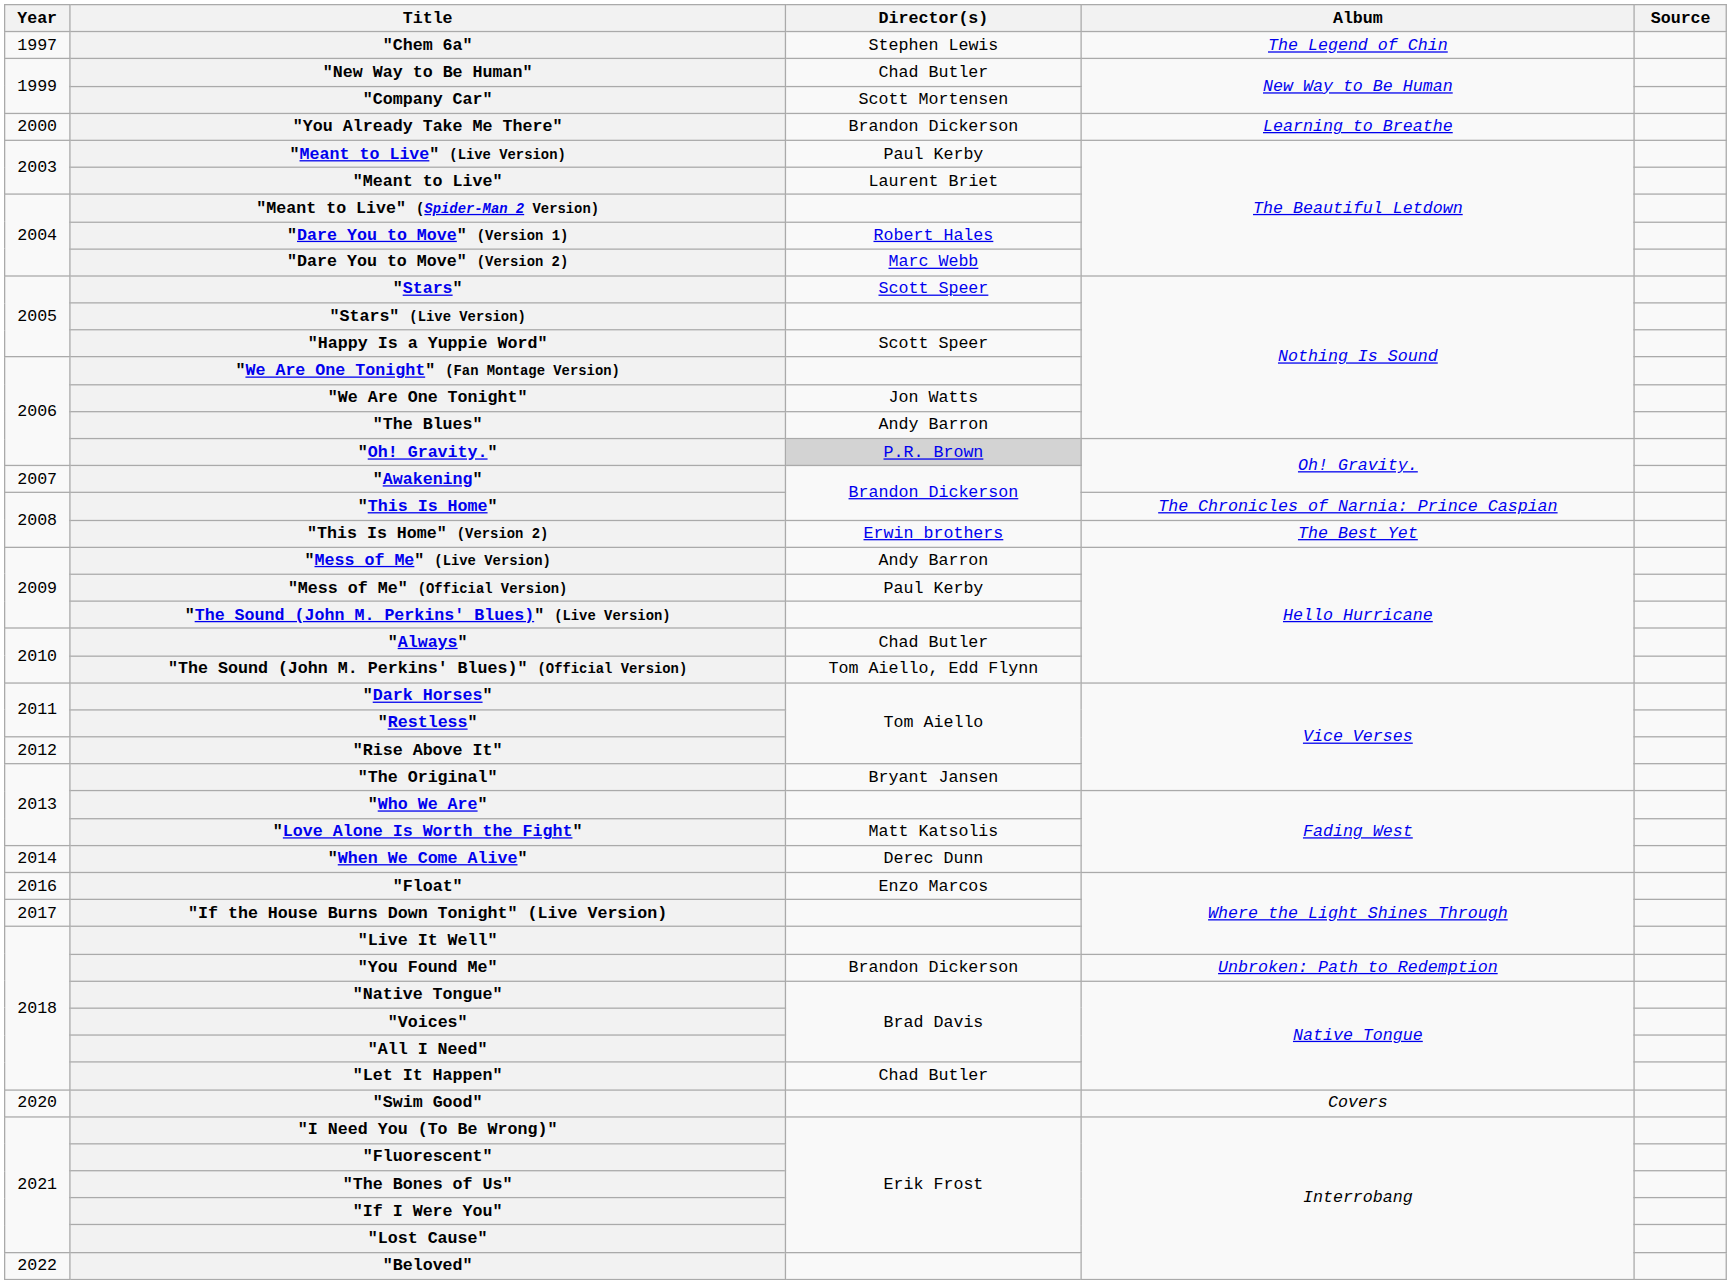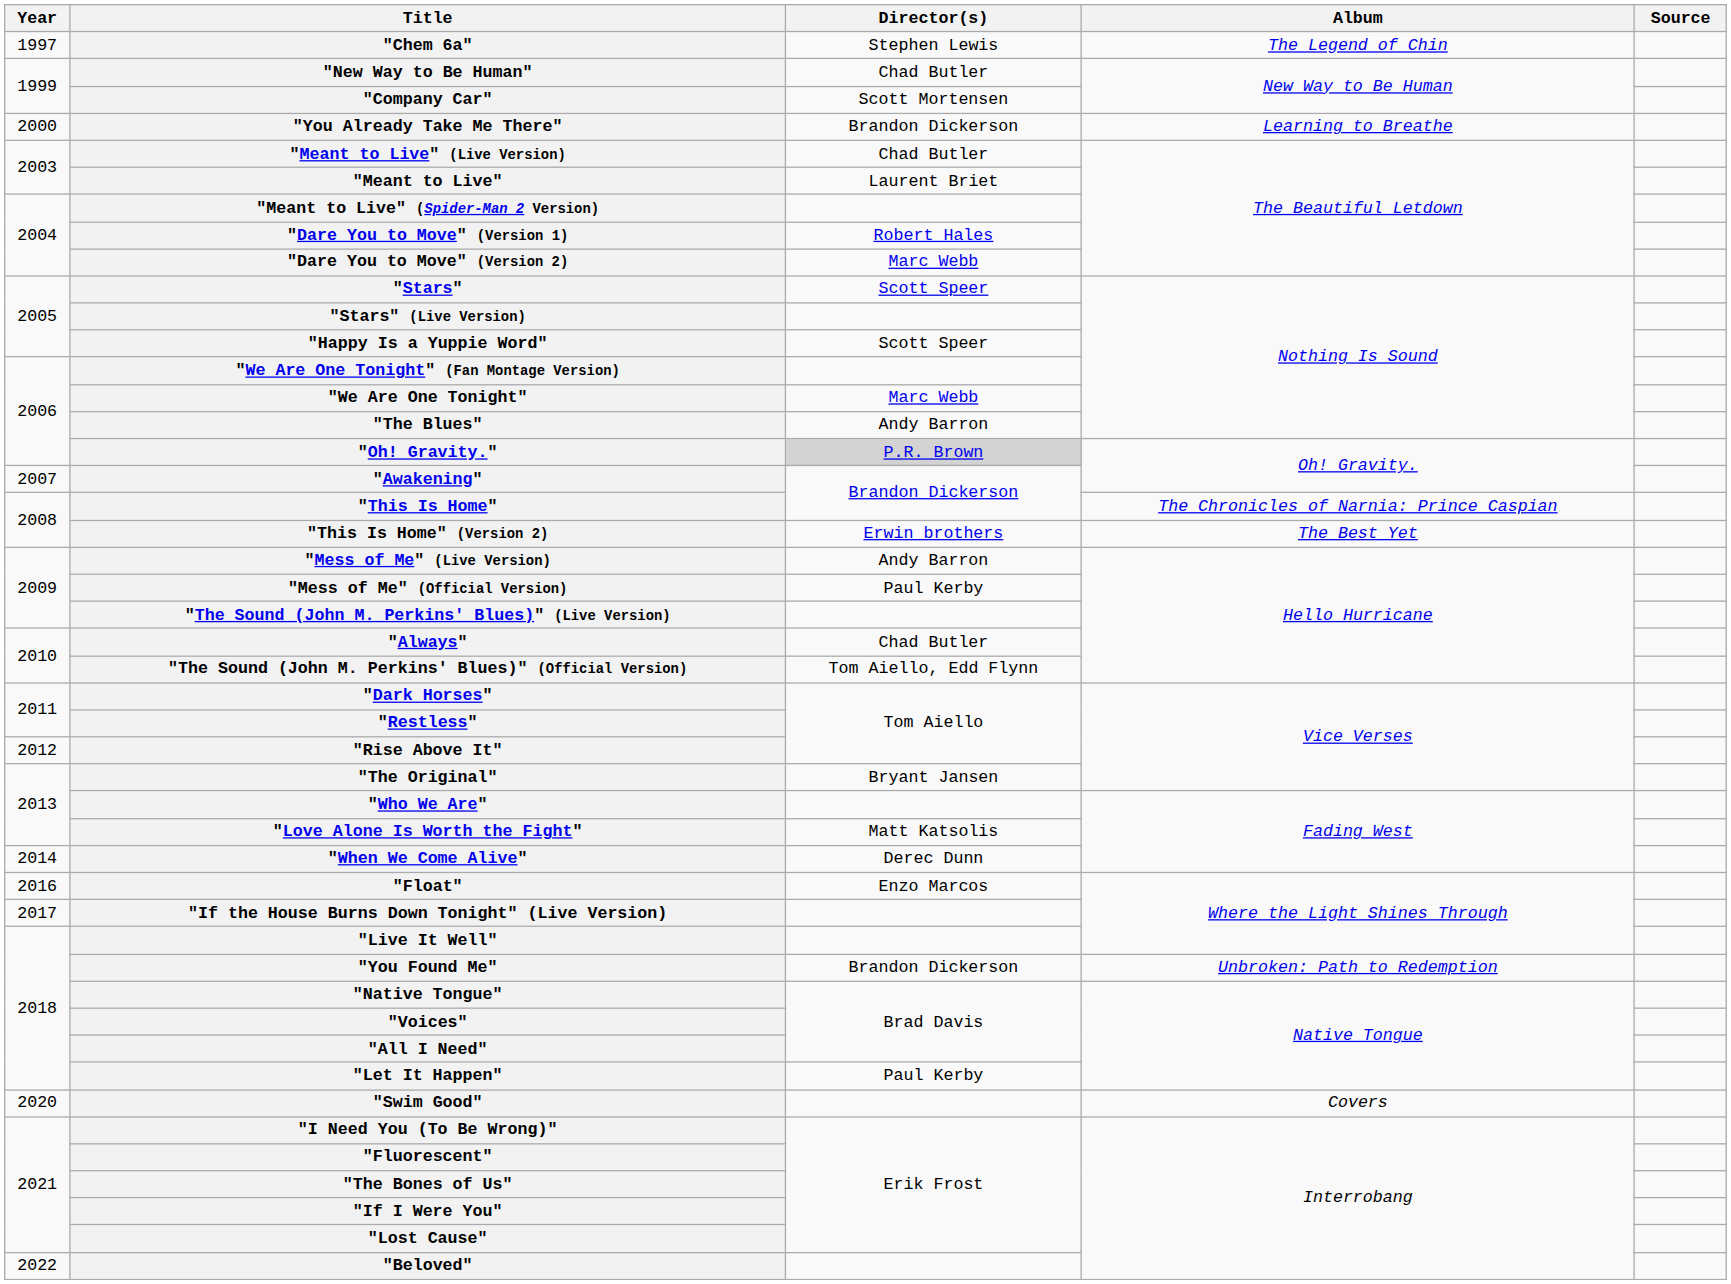 <table class="wikitable plainrowheaders" width="85%" style="text-align: center;">
 <tr>
 <th scope="col">Year</th>
 <th scope="col">Title</th>
 <th scope="col">Director(s)</th>
 <th scope="col">Album</th>
 <th scope="col">Source</th>
 </tr>
 <tr>
 <td>1997</td>
 <th scope="row">"Chem 6a"</th>
 <td>Stephen Lewis</td>
 <td><em><a href='#'>The Legend of Chin</a></em></td>
 <td></td>
 </tr>
 <tr>
 <td rowspan="2">1999</td>
 <th scope="row">"New Way to Be Human"</th>
 <td>Chad Butler</td>
 <td rowspan="2"><em><a href='#'>New Way to Be Human</a></em></td>
 <td></td>
 </tr>
 <tr>
 <th scope="row">"Company Car"</th>
 <td>Scott Mortensen</td>
 <td></td>
 </tr>
 <tr>
 <td>2000</td>
 <th scope="row">"You Already Take Me There"</th>
 <td>Brandon Dickerson</td>
 <td><em><a href='#'>Learning to Breathe</a></em></td>
 <td></td>
 </tr>
 <tr>
 <td rowspan="2">2003</td>
 <th scope="row">"<a href='#'>Meant to Live</a>" <small>(Live Version)</small></th>
-<td>Paul Kerby</td>
+<td>Chad Butler</td>
 <td rowspan="5"><em><a href='#'>The Beautiful Letdown</a></em></td>
 <td></td>
 </tr>
 <tr>
 <th scope="row">"Meant to Live"</th>
 <td>Laurent Briet</td>
 <td></td>
 </tr>
 <tr>
 <td rowspan="3">2004</td>
 <th scope="row">"Meant to Live" <small>(<em><a href='#'>Spider-Man 2</a></em> Version)</small></th>
 <td></td>
 <td></td>
 </tr>
 <tr>
 <th scope="row">"<a href='#'>Dare You to Move</a>" <small>(Version 1)</small></th>
 <td><a href='#'>Robert Hales</a></td>
 <td></td>
 </tr>
 <tr>
 <th scope="row">"Dare You to Move" <small>(Version 2)</small></th>
 <td><a href='#'>Marc Webb</a></td>
 <td></td>
 </tr>
 <tr>
 <td rowspan="3">2005</td>
 <th scope="row">"<a href='#'>Stars</a>"</th>
 <td><a href='#'>Scott Speer</a></td>
 <td rowspan="6"><em><a href='#'>Nothing Is Sound</a></em></td>
 <td></td>
 </tr>
 <tr>
 <th scope="row">"Stars" <small>(Live Version)</small></th>
 <td></td>
 <td></td>
 </tr>
 <tr>
 <th scope="row">"Happy Is a Yuppie Word"</th>
 <td>Scott Speer</td>
 <td></td>
 </tr>
 <tr>
 <td rowspan="4">2006</td>
 <th scope="row">"<a href='#'>We Are One Tonight</a>" <small>(Fan Montage Version)</small></th>
 <td></td>
 <td></td>
 </tr>
 <tr>
 <th scope="row">"We Are One Tonight"</th>
-<td>Jon Watts</td>
+<td><a href='#'>Marc Webb</a></td>
 <td></td>
 </tr>
 <tr>
 <th scope="row">"The Blues"</th>
 <td>Andy Barron</td>
 <td></td>
 </tr>
 <tr>
 <th scope="row">"<a href='#'>Oh! Gravity.</a>"</th>
 <td style="background: lightgrey;"><a href='#'>P.R. Brown</a></td>
 <td rowspan="2"><em><a href='#'>Oh! Gravity.</a></em></td>
 <td></td>
 </tr>
 <tr>
 <td>2007</td>
 <th scope="row">"<a href='#'>Awakening</a>"</th>
 <td rowspan="2"><a href='#'>Brandon Dickerson</a></td>
 <td></td>
 </tr>
 <tr>
 <td rowspan="2">2008</td>
 <th scope="row">"<a href='#'>This Is Home</a>"</th>
 <td><em><a href='#'>The Chronicles of Narnia: Prince Caspian</a></em></td>
 <td></td>
 </tr>
 <tr>
 <th scope="row">"This Is Home" <small>(Version 2)</small></th>
 <td><a href='#'>Erwin brothers</a></td>
 <td><em><a href='#'>The Best Yet</a></em></td>
 <td></td>
 </tr>
 <tr>
 <td rowspan="3">2009</td>
 <th scope="row">"<a href='#'>Mess of Me</a>" <small>(Live Version)</small></th>
 <td>Andy Barron</td>
 <td rowspan="5"><em><a href='#'>Hello Hurricane</a></em></td>
 <td></td>
 </tr>
 <tr>
 <th scope="row">"Mess of Me" <small>(Official Version)</small></th>
 <td>Paul Kerby</td>
 <td></td>
 </tr>
 <tr>
 <th scope="row">"<a href='#'>The Sound (John M. Perkins' Blues)</a>" <small>(Live Version)</small></th>
 <td></td>
 <td></td>
 </tr>
 <tr>
 <td rowspan="2">2010</td>
 <th scope="row">"<a href='#'>Always</a>"</th>
 <td>Chad Butler</td>
 <td></td>
 </tr>
 <tr>
 <th scope="row">"The Sound (John M. Perkins' Blues)" <small>(Official Version)</small></th>
 <td>Tom Aiello, Edd Flynn</td>
 <td></td>
 </tr>
 <tr>
 <td rowspan="2">2011</td>
 <th scope="row">"<a href='#'>Dark Horses</a>"</th>
 <td rowspan="3">Tom Aiello</td>
 <td rowspan="4"><em><a href='#'>Vice Verses</a></em></td>
 <td></td>
 </tr>
 <tr>
 <th scope="row">"<a href='#'>Restless</a>"</th>
 <td></td>
 </tr>
 <tr>
 <td>2012</td>
 <th scope="row">"Rise Above It"</th>
 <td></td>
 </tr>
 <tr>
 <td rowspan="3">2013</td>
 <th scope="row">"The Original"</th>
 <td>Bryant Jansen</td>
 <td></td>
 </tr>
 <tr>
 <th scope="row">"<a href='#'>Who We Are</a>"</th>
 <td></td>
 <td rowspan="3"><em><a href='#'>Fading West</a></em></td>
 <td></td>
 </tr>
 <tr>
 <th scope="row">"<a href='#'>Love Alone Is Worth the Fight</a>"</th>
 <td>Matt Katsolis</td>
 <td></td>
 </tr>
 <tr>
 <td>2014</td>
 <th scope="row">"<a href='#'>When We Come Alive</a>"</th>
 <td>Derec Dunn</td>
 <td></td>
 </tr>
 <tr>
 <td>2016</td>
 <th scope="row">"Float"</th>
 <td>Enzo Marcos</td>
 <td rowspan="3"><em><a href='#'>Where the Light Shines Through</a></em></td>
 <td></td>
 </tr>
 <tr>
 <td>2017</td>
 <th scope="row">"If the House Burns Down Tonight" (Live Version)</th>
 <td></td>
 <td></td>
 </tr>
 <tr>
 <td rowspan="6">2018</td>
 <th scope="row">"Live It Well"</th>
 <td></td>
 <td></td>
 </tr>
 <tr>
 <th scope="row">"You Found Me"</th>
 <td>Brandon Dickerson</td>
 <td><em><a href='#'>Unbroken: Path to Redemption</a></em></td>
 <td></td>
 </tr>
 <tr>
 <th scope="row">"Native Tongue"</th>
 <td rowspan="3">Brad Davis</td>
 <td rowspan="4"><em><a href='#'>Native Tongue</a></em></td>
 <td></td>
 </tr>
 <tr>
 <th scope="row">"Voices"</th>
 <td></td>
 </tr>
 <tr>
 <th scope="row">"All I Need"</th>
 <td></td>
 </tr>
 <tr>
 <th scope="row">"Let It Happen"</th>
-<td>Chad Butler</td>
+<td>Paul Kerby</td>
 <td></td>
 </tr>
 <tr>
 <td>2020</td>
 <th scope="row">"Swim Good"</th>
 <td></td>
 <td rowspan="1"><em>Covers</em></td>
 <td></td>
 </tr>
 <tr>
 <td rowspan="5">2021</td>
 <th scope="row">"I Need You (To Be Wrong)"</th>
 <td rowspan="5">Erik Frost</td>
 <td rowspan="6"><em>Interrobang</em></td>
 <td></td>
 </tr>
 <tr>
 <th scope="row">"Fluorescent"</th>
 <td></td>
 </tr>
 <tr>
 <th scope="row">"The Bones of Us"</th>
 <td></td>
 </tr>
 <tr>
 <th scope="row">"If I Were You"</th>
 <td></td>
 </tr>
 <tr>
 <th scope="row">"Lost Cause"</th>
 <td></td>
 </tr>
 <tr>
 <td>2022</td>
 <th scope="row">"Beloved"</th>
 <td></td>
 <td></td>
 </tr>
 </table>
